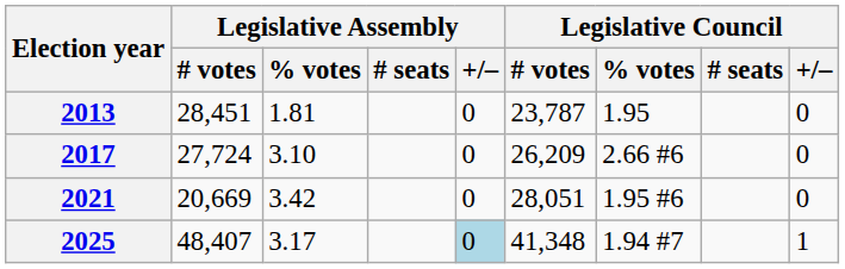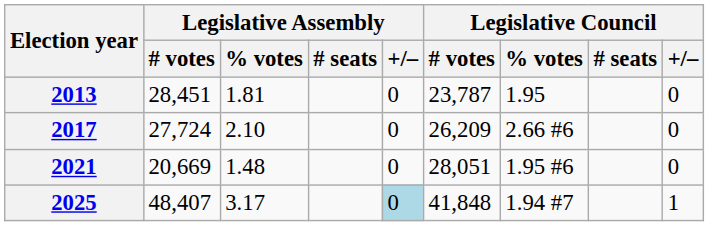 <table class="wikitable">
 <tr>
 <th rowspan="2">Election year</th>
 <th colspan="4">Legislative Assembly</th>
 <th colspan="4">Legislative Council</th>
 </tr>
 <tr>
 <th># votes</th>
 <th>% votes</th>
 <th># seats</th>
 <th>+/–</th>
 <th># votes</th>
 <th>% votes</th>
 <th># seats</th>
 <th>+/–</th>
 </tr>
 <tr>
 <th><a href='#'>2013</a></th>
 <td>28,451</td>
 <td>1.81</td>
 <td></td>
 <td> 0</td>
 <td>23,787</td>
 <td>1.95</td>
 <td></td>
 <td> 0</td>
 </tr>
 <tr>
 <th><a href='#'>2017</a></th>
 <td>27,724</td>
-<td>3.10 </td>
+<td>2.10 </td>
 <td></td>
 <td> 0</td>
 <td>26,209</td>
 <td>2.66 #6 </td>
 <td></td>
 <td> 0</td>
 </tr>
 <tr>
 <th><a href='#'>2021</a></th>
 <td>20,669</td>
-<td>3.42 </td>
+<td>1.48 </td>
 <td></td>
 <td> 0</td>
 <td>28,051</td>
 <td>1.95 #6 </td>
 <td></td>
 <td> 0</td>
 </tr>
 <tr>
 <th><a href='#'>2025</a></th>
 <td>48,407</td>
 <td>3.17 </td>
 <td></td>
 <td style="background: lightblue;"> 0</td>
-<td>41,348</td>
+<td>41,848</td>
 <td>1.94 #7 </td>
 <td></td>
 <td> 1</td>
 </tr>
 </table>
